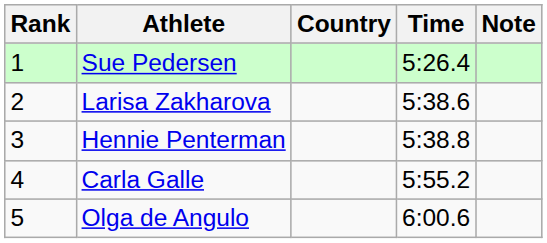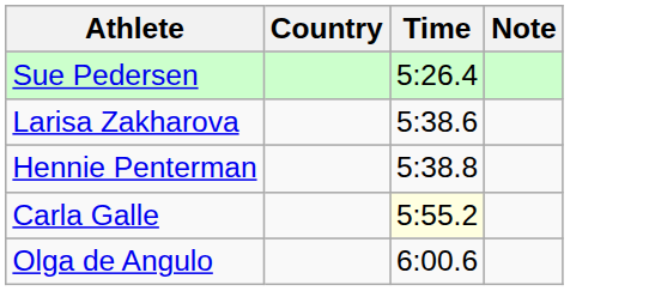 <table class="wikitable sortable">
 <tr>
-<th>Rank</th>
 <th>Athlete</th>
 <th>Country</th>
 <th>Time</th>
 <th>Note</th>
 </tr>
 <tr bgcolor=#CCFFCC>
-<td>1</td>
 <td><a href='#'>Sue Pedersen</a></td>
 <td></td>
 <td>5:26.4</td>
 <td></td>
 </tr>
 <tr>
-<td>2</td>
 <td><a href='#'>Larisa Zakharova</a></td>
 <td></td>
 <td>5:38.6</td>
 <td></td>
 </tr>
 <tr>
-<td>3</td>
 <td><a href='#'>Hennie Penterman</a></td>
 <td></td>
 <td>5:38.8</td>
 <td></td>
 </tr>
 <tr>
-<td>4</td>
 <td><a href='#'>Carla Galle</a></td>
 <td></td>
-<td>5:55.2</td>
+<td style="background: lightyellow;">5:55.2</td>
 <td></td>
 </tr>
 <tr>
-<td>5</td>
 <td><a href='#'>Olga de Angulo</a></td>
 <td></td>
 <td>6:00.6</td>
 <td></td>
 </tr>
 </table>
